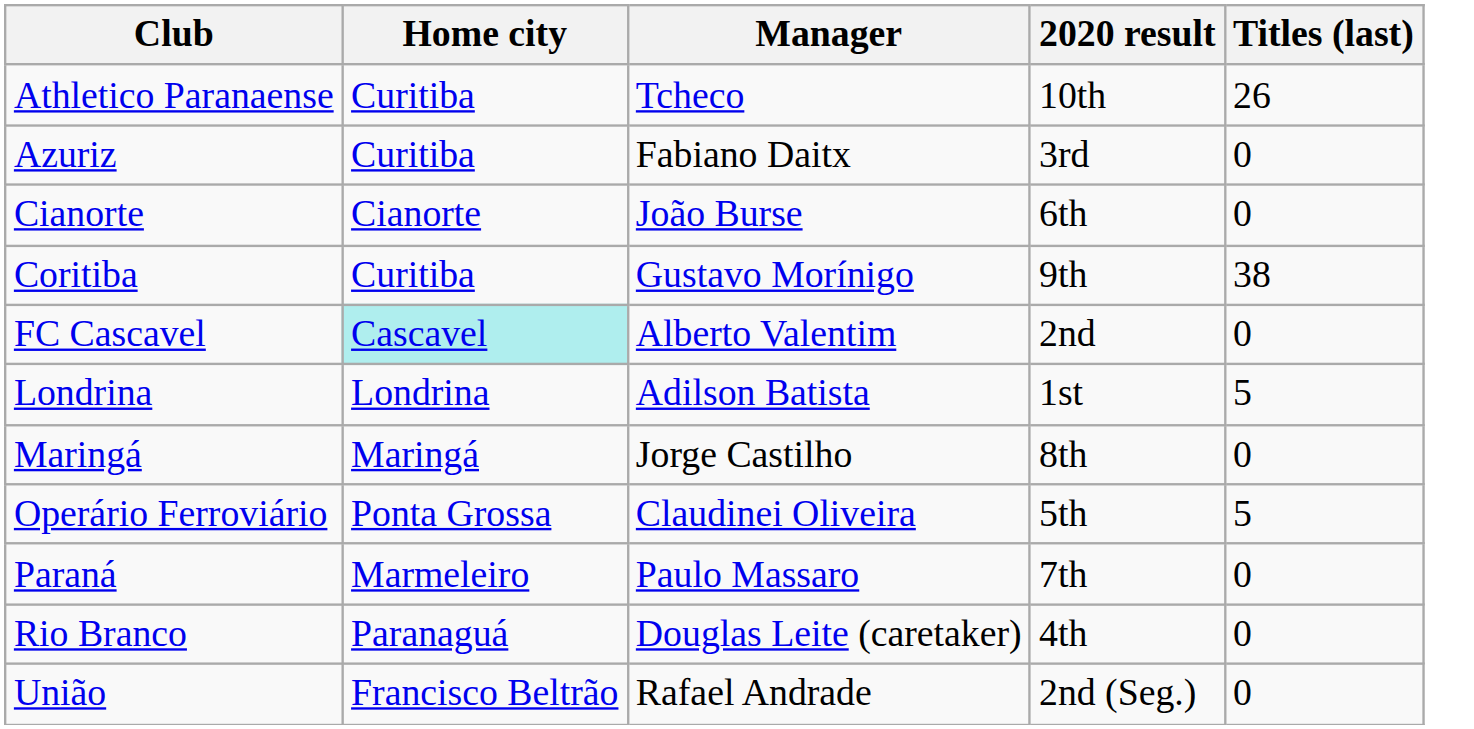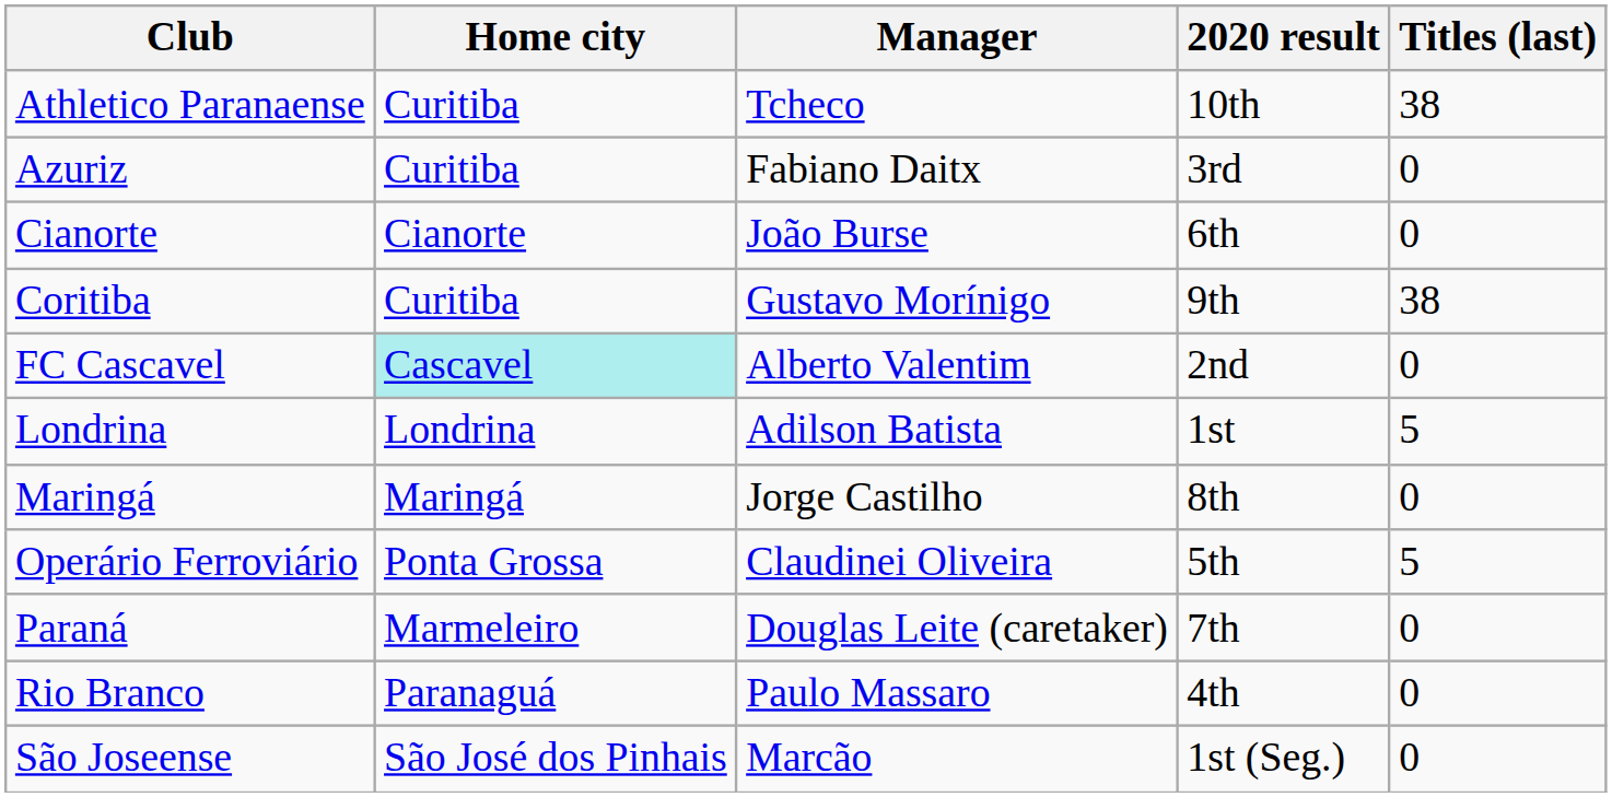 <table class="wikitable sortable">
 <tr>
 <th>Club</th>
 <th>Home city</th>
 <th>Manager</th>
 <th>2020 result</th>
 <th>Titles (last)</th>
 </tr>
 <tr>
 <td><a href='#'>Athletico Paranaense</a></td>
 <td><a href='#'>Curitiba</a></td>
 <td><a href='#'>Tcheco</a></td>
 <td>10th</td>
-<td>26 </td>
+<td>38 </td>
 </tr>
 <tr>
 <td><a href='#'>Azuriz</a></td>
 <td><a href='#'>Curitiba</a></td>
 <td>Fabiano Daitx</td>
 <td>3rd</td>
 <td>0</td>
 </tr>
 <tr>
 <td><a href='#'>Cianorte</a></td>
 <td><a href='#'>Cianorte</a></td>
 <td><a href='#'>João Burse</a></td>
 <td>6th</td>
 <td>0</td>
 </tr>
 <tr>
 <td><a href='#'>Coritiba</a></td>
 <td><a href='#'>Curitiba</a></td>
 <td><a href='#'>Gustavo Morínigo</a></td>
 <td>9th</td>
 <td>38 </td>
 </tr>
 <tr>
 <td><a href='#'>FC Cascavel</a></td>
 <td style="background: paleturquoise;"><a href='#'>Cascavel</a></td>
 <td><a href='#'>Alberto Valentim</a></td>
 <td>2nd</td>
 <td>0</td>
 </tr>
 <tr>
 <td><a href='#'>Londrina</a></td>
 <td><a href='#'>Londrina</a></td>
 <td><a href='#'>Adilson Batista</a></td>
 <td>1st</td>
 <td>5 </td>
 </tr>
 <tr>
 <td><a href='#'>Maringá</a></td>
 <td><a href='#'>Maringá</a></td>
 <td>Jorge Castilho</td>
 <td>8th</td>
 <td>0</td>
 </tr>
 <tr>
 <td><a href='#'>Operário Ferroviário</a></td>
 <td><a href='#'>Ponta Grossa</a></td>
 <td><a href='#'>Claudinei Oliveira</a></td>
 <td>5th</td>
 <td>5 </td>
 </tr>
 <tr>
 <td><a href='#'>Paraná</a></td>
 <td><a href='#'>Marmeleiro</a></td>
-<td><a href='#'>Paulo Massaro</a></td>
+<td><a href='#'>Douglas Leite</a> (caretaker)</td>
 <td>7th</td>
 <td>0 </td>
 </tr>
 <tr>
 <td><a href='#'>Rio Branco</a></td>
 <td><a href='#'>Paranaguá</a></td>
-<td><a href='#'>Douglas Leite</a> (caretaker)</td>
+<td><a href='#'>Paulo Massaro</a></td>
 <td>4th</td>
 <td>0</td>
 </tr>
 <tr>
-<td><a href='#'>União</a></td>
-<td><a href='#'>Francisco Beltrão</a></td>
-<td>Rafael Andrade</td>
-<td>2nd (Seg.)</td>
+<td><a href='#'>São Joseense</a></td>
+<td><a href='#'>São José dos Pinhais</a></td>
+<td><a href='#'>Marcão</a></td>
+<td>1st (Seg.)</td>
 <td>0</td>
 </tr>
 </table>
